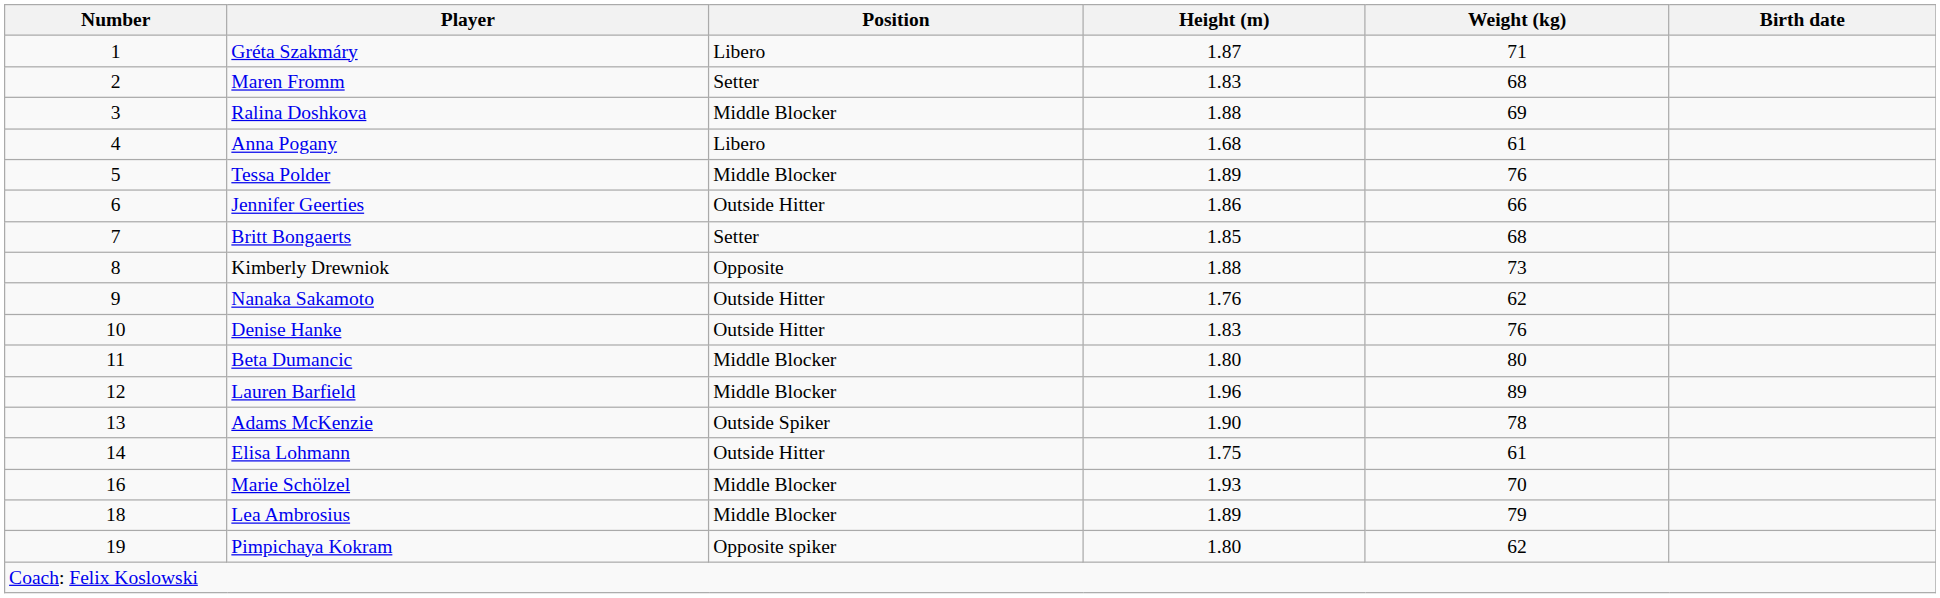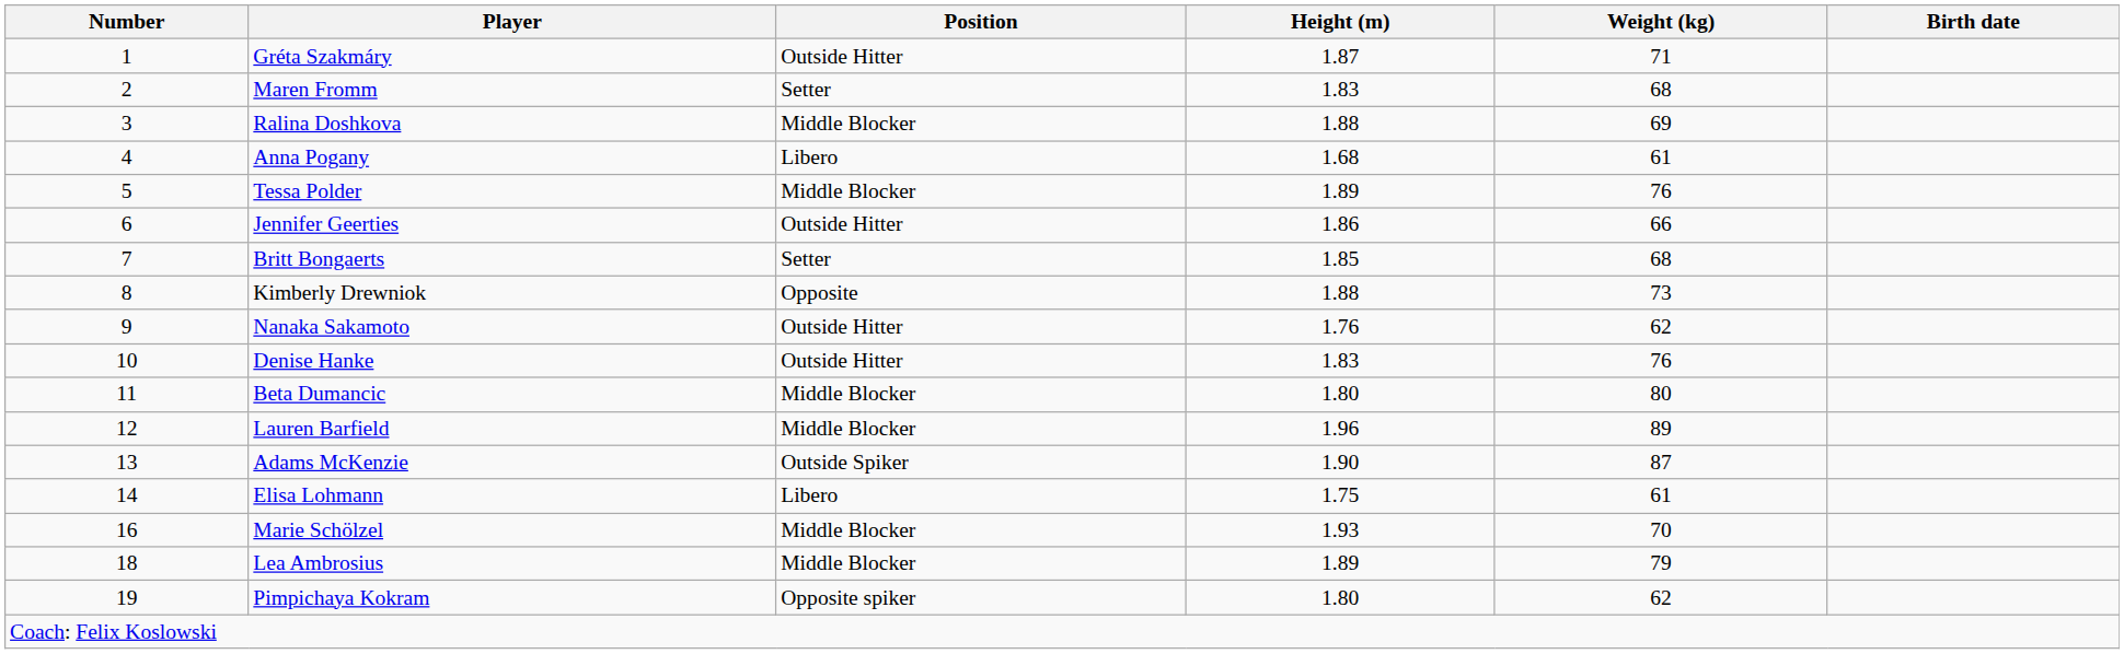 <table class="wikitable" style="width:100%;">
 <tr>
 <th>Number</th>
 <th>Player</th>
 <th>Position</th>
 <th>Height (m)</th>
 <th>Weight (kg)</th>
 <th>Birth date</th>
 </tr>
 <tr>
 <td align=center>1</td>
 <td> <a href='#'>Gréta Szakmáry</a></td>
-<td>Libero</td>
+<td>Outside Hitter</td>
 <td align=center>1.87</td>
 <td align=center>71</td>
 <td></td>
 </tr>
 <tr>
 <td align=center>2</td>
 <td> <a href='#'>Maren Fromm</a></td>
 <td>Setter</td>
 <td align=center>1.83</td>
 <td align=center>68</td>
 <td></td>
 </tr>
 <tr>
 <td align=center>3</td>
 <td> <a href='#'>Ralina Doshkova</a></td>
 <td>Middle Blocker</td>
 <td align=center>1.88</td>
 <td align=center>69</td>
 <td></td>
 </tr>
 <tr>
 <td align=center>4</td>
 <td> <a href='#'>Anna Pogany</a></td>
 <td>Libero</td>
 <td align=center>1.68</td>
 <td align=center>61</td>
 <td></td>
 </tr>
 <tr>
 <td align=center>5</td>
 <td> <a href='#'>Tessa Polder</a></td>
 <td>Middle Blocker</td>
 <td align=center>1.89</td>
 <td align=center>76</td>
 <td></td>
 </tr>
 <tr>
 <td align=center>6</td>
 <td> <a href='#'>Jennifer Geerties</a></td>
 <td>Outside Hitter</td>
 <td align=center>1.86</td>
 <td align=center>66</td>
 <td></td>
 </tr>
 <tr>
 <td align=center>7</td>
 <td> <a href='#'>Britt Bongaerts</a></td>
 <td>Setter</td>
 <td align=center>1.85</td>
 <td align=center>68</td>
 <td></td>
 </tr>
 <tr>
 <td align=center>8</td>
 <td> Kimberly Drewniok</td>
 <td>Opposite</td>
 <td align=center>1.88</td>
 <td align=center>73</td>
 <td></td>
 </tr>
 <tr>
 <td align=center>9</td>
 <td> <a href='#'>Nanaka Sakamoto</a></td>
 <td>Outside Hitter</td>
 <td align=center>1.76</td>
 <td align=center>62</td>
 <td></td>
 </tr>
 <tr>
 <td align=center>10</td>
 <td> <a href='#'>Denise Hanke</a></td>
 <td>Outside Hitter</td>
 <td align=center>1.83</td>
 <td align=center>76</td>
 <td></td>
 </tr>
 <tr>
 <td align=center>11</td>
 <td> <a href='#'>Beta Dumancic</a></td>
 <td>Middle Blocker</td>
 <td align=center>1.80</td>
 <td align=center>80</td>
 <td></td>
 </tr>
 <tr>
 <td align=center>12</td>
 <td> <a href='#'>Lauren Barfield</a></td>
 <td>Middle Blocker</td>
 <td align=center>1.96</td>
 <td align=center>89</td>
 <td></td>
 </tr>
 <tr>
 <td align=center>13</td>
 <td> <a href='#'>Adams McKenzie</a></td>
 <td>Outside Spiker</td>
 <td align=center>1.90</td>
-<td align=center>78</td>
+<td align=center>87</td>
 <td></td>
 </tr>
 <tr>
 <td align=center>14</td>
 <td> <a href='#'>Elisa Lohmann</a></td>
-<td>Outside Hitter</td>
+<td>Libero</td>
 <td align=center>1.75</td>
 <td align=center>61</td>
 <td></td>
 </tr>
 <tr>
 <td align=center>16</td>
 <td> <a href='#'>Marie Schölzel</a></td>
 <td>Middle Blocker</td>
 <td align=center>1.93</td>
 <td align=center>70</td>
 <td></td>
 </tr>
 <tr>
 <td align=center>18</td>
 <td> <a href='#'>Lea Ambrosius</a></td>
 <td>Middle Blocker</td>
 <td align=center>1.89</td>
 <td align=center>79</td>
 <td></td>
 </tr>
 <tr>
 <td align=center>19</td>
 <td> <a href='#'>Pimpichaya Kokram </a></td>
 <td>Opposite spiker</td>
 <td align=center>1.80</td>
 <td align=center>62</td>
 <td></td>
 </tr>
 <tr>
 <td colspan=6><a href='#'>Coach</a>:  <a href='#'>Felix Koslowski</a></td>
 </tr>
 </table>
